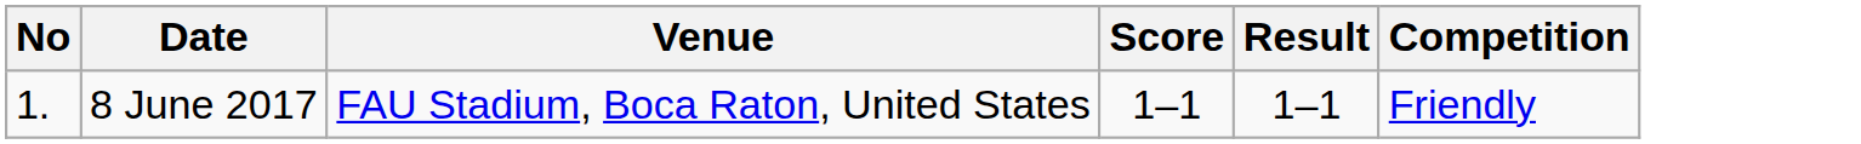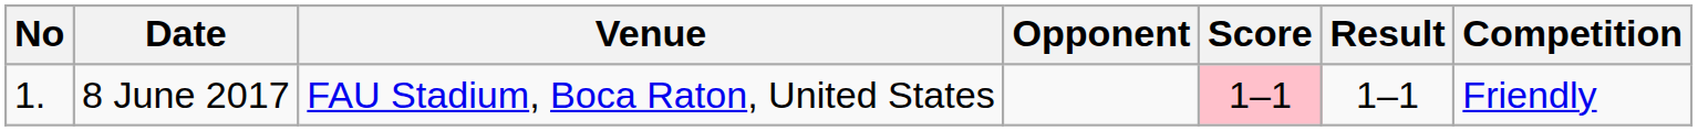 <table class="wikitable">
 <tr>
 <th>No</th>
 <th>Date</th>
 <th>Venue</th>
+<th>Opponent</th>
 <th>Score</th>
 <th>Result</th>
 <th>Competition</th>
 </tr>
 <tr>
 <td>1.</td>
 <td>8 June 2017</td>
 <td><a href='#'>FAU Stadium</a>, <a href='#'>Boca Raton</a>, United States</td>
-<td align=center>1–1</td>
+<td></td>
+<td align=center style="background: pink;">1–1</td>
 <td align=center>1–1</td>
 <td><a href='#'>Friendly</a></td>
 </tr>
 </table>
